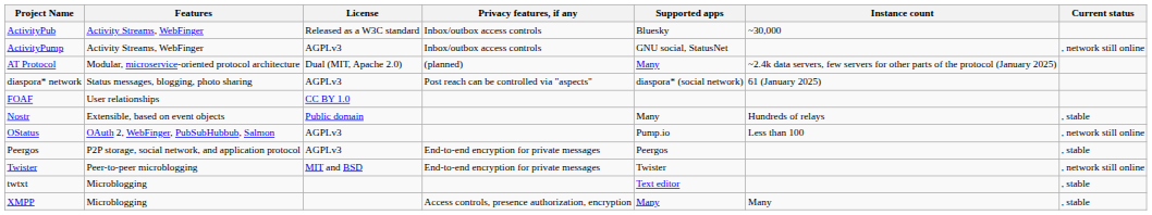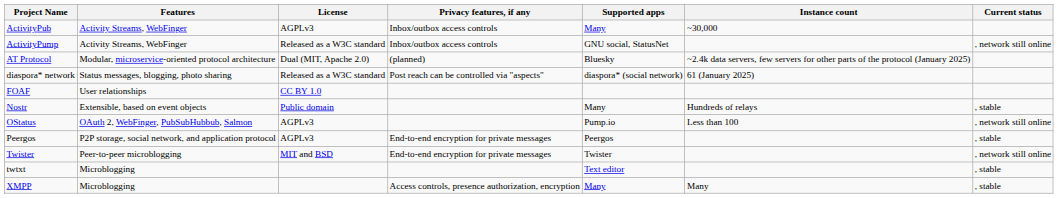 <table class="wikitable sortable" style="font-size: small;">
 <tr>
 <th scope=col>Project Name</th>
 <th scope=col>Features</th>
 <th scope=col>License</th>
 <th scope=col>Privacy features, if any</th>
 <th scope=col>Supported apps</th>
 <th scope=col data-sort-type="number">Instance count</th>
 <th scope=col>Current status</th>
 </tr>
 <tr>
 <td><a href='#'>ActivityPub</a></td>
 <td><a href='#'>Activity Streams</a>, <a href='#'>WebFinger</a></td>
-<td>Released as a W3C standard</td>
+<td>AGPLv3</td>
 <td>Inbox/outbox access controls</td>
-<td>Bluesky</td>
+<td><a href='#'>Many</a></td>
 <td>~30,000</td>
 <td></td>
 </tr>
 <tr>
 <td><a href='#'>ActivityPump</a></td>
 <td>Activity Streams, WebFinger</td>
-<td>AGPLv3</td>
+<td>Released as a W3C standard</td>
 <td>Inbox/outbox access controls</td>
 <td>GNU social, StatusNet</td>
 <td></td>
 <td>, network still online</td>
 </tr>
 <tr>
 <td><a href='#'>AT Protocol</a></td>
 <td>Modular, <a href='#'>microservice</a>-oriented protocol architecture</td>
 <td>Dual (MIT, Apache 2.0)</td>
 <td> (planned)</td>
-<td><a href='#'>Many</a></td>
+<td>Bluesky</td>
 <td>~2.4k data servers, few servers for other parts of the protocol (January 2025)</td>
 <td></td>
 </tr>
 <tr>
 <td>diaspora* network</td>
 <td>Status messages, blogging, photo sharing</td>
-<td>AGPLv3</td>
+<td>Released as a W3C standard</td>
 <td>Post reach can be controlled via "aspects"</td>
 <td>diaspora* (social network)</td>
 <td>61 (January 2025)</td>
 <td></td>
 </tr>
 <tr>
 <td><a href='#'>FOAF</a></td>
 <td>User relationships</td>
 <td><a href='#'>CC BY 1.0</a></td>
 <td></td>
 <td></td>
 <td></td>
 <td></td>
 </tr>
 <tr>
 <td><a href='#'>Nostr</a></td>
 <td>Extensible, based on event objects</td>
 <td><a href='#'>Public domain</a></td>
 <td></td>
 <td>Many</td>
 <td>Hundreds of relays</td>
 <td>, stable</td>
 </tr>
 <tr>
 <td><a href='#'>OStatus</a></td>
 <td><a href='#'>OAuth</a> 2, <a href='#'>WebFinger</a>, <a href='#'>PubSubHubbub</a>, <a href='#'>Salmon</a></td>
 <td>AGPLv3</td>
 <td></td>
 <td>Pump.io</td>
 <td>Less than 100</td>
 <td>, network still online</td>
 </tr>
 <tr>
 <td>Peergos</td>
 <td>P2P storage, social network, and application protocol</td>
 <td>AGPLv3</td>
 <td>End-to-end encryption for private messages</td>
 <td>Peergos</td>
 <td></td>
 <td>, stable</td>
 </tr>
 <tr>
 <td><a href='#'>Twister</a></td>
 <td>Peer-to-peer microblogging</td>
 <td><a href='#'>MIT</a> and <a href='#'>BSD</a></td>
 <td>End-to-end encryption for private messages</td>
 <td>Twister</td>
 <td></td>
 <td>, network still online</td>
 </tr>
 <tr>
 <td>twtxt</td>
 <td>Microblogging</td>
 <td></td>
 <td></td>
 <td><a href='#'>Text editor</a></td>
 <td></td>
 <td>, stable</td>
 </tr>
 <tr>
 <td><a href='#'>XMPP</a></td>
 <td>Microblogging</td>
 <td></td>
 <td>Access controls, presence authorization, encryption</td>
 <td><a href='#'>Many</a></td>
 <td>Many</td>
 <td>, stable</td>
 </tr>
 </table>
